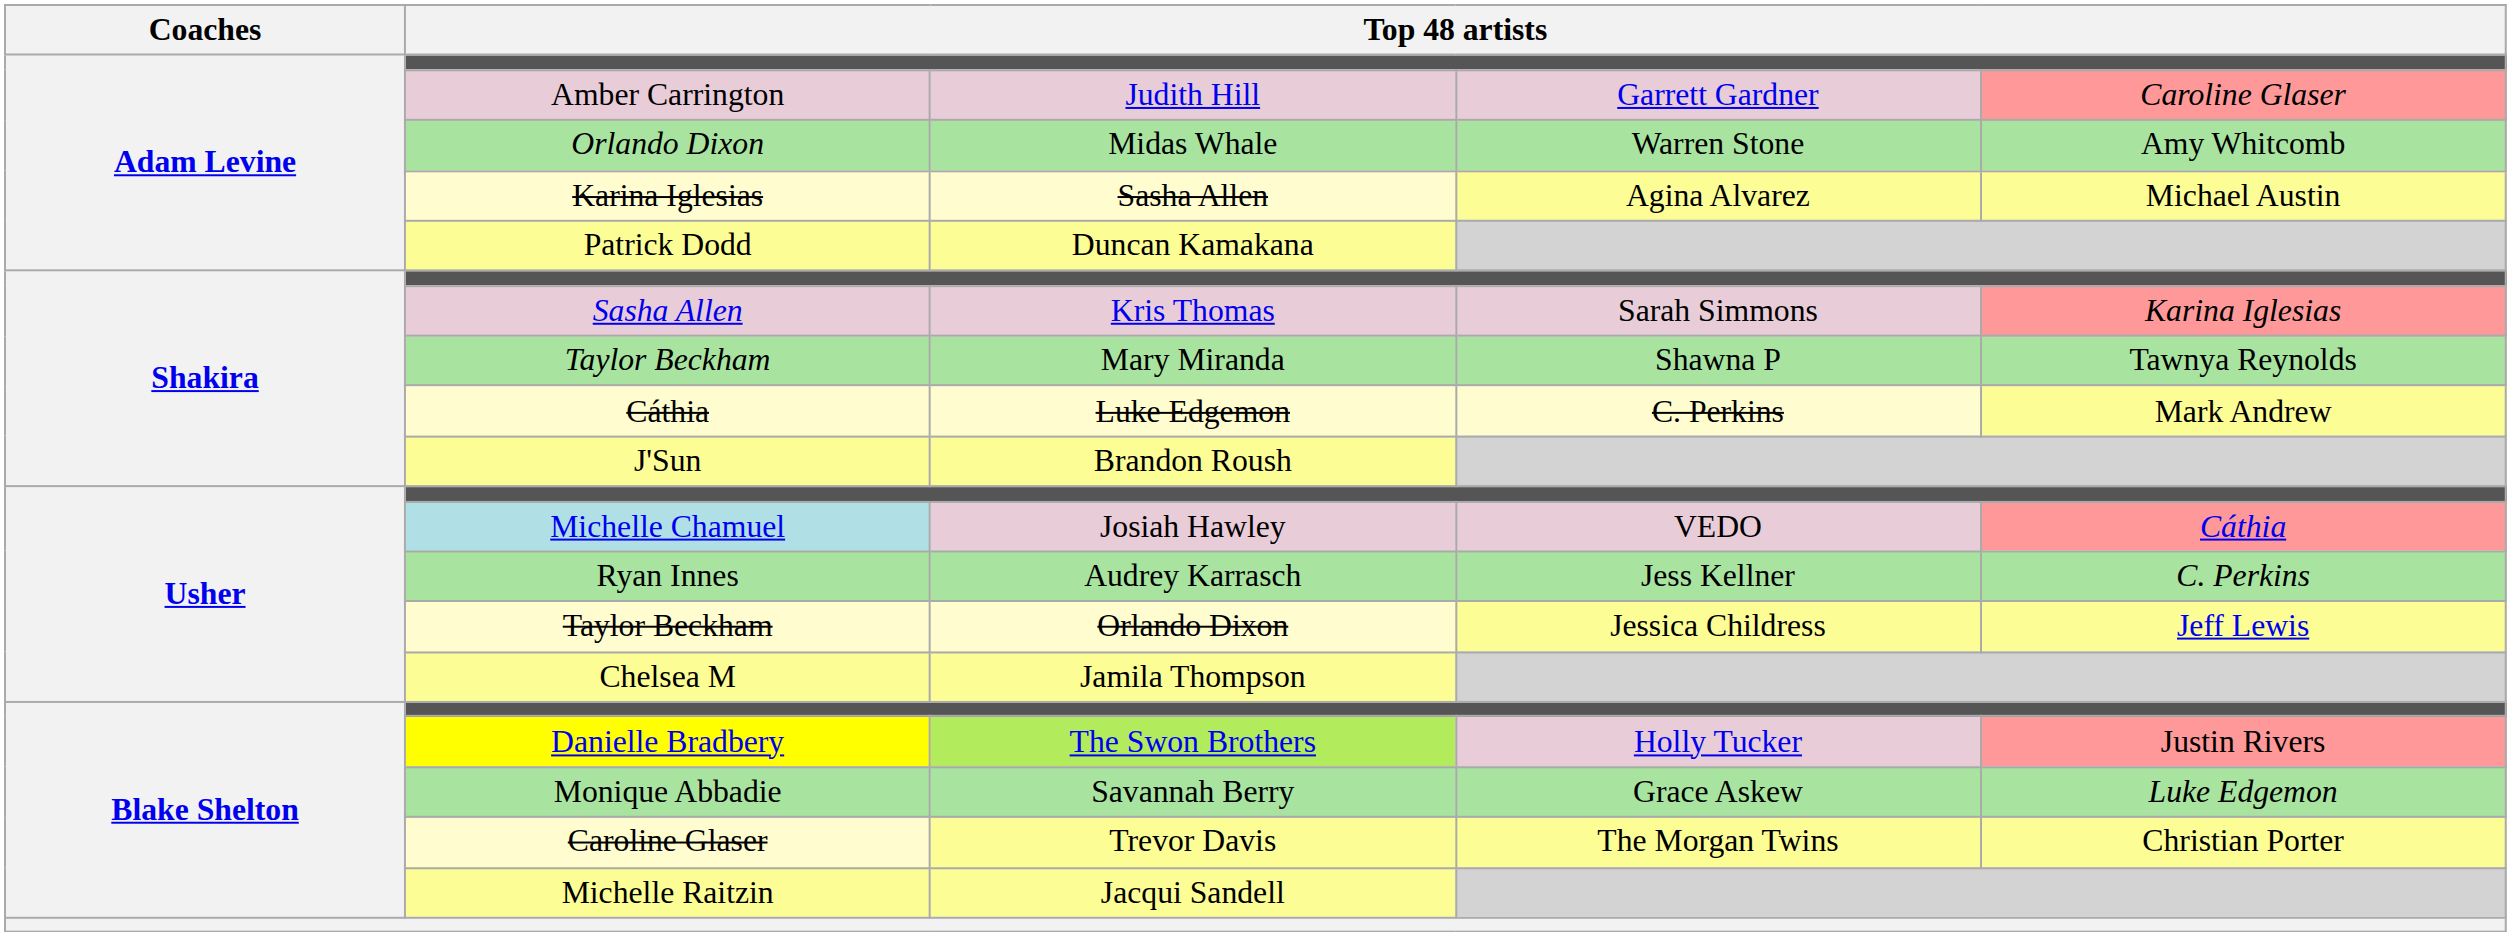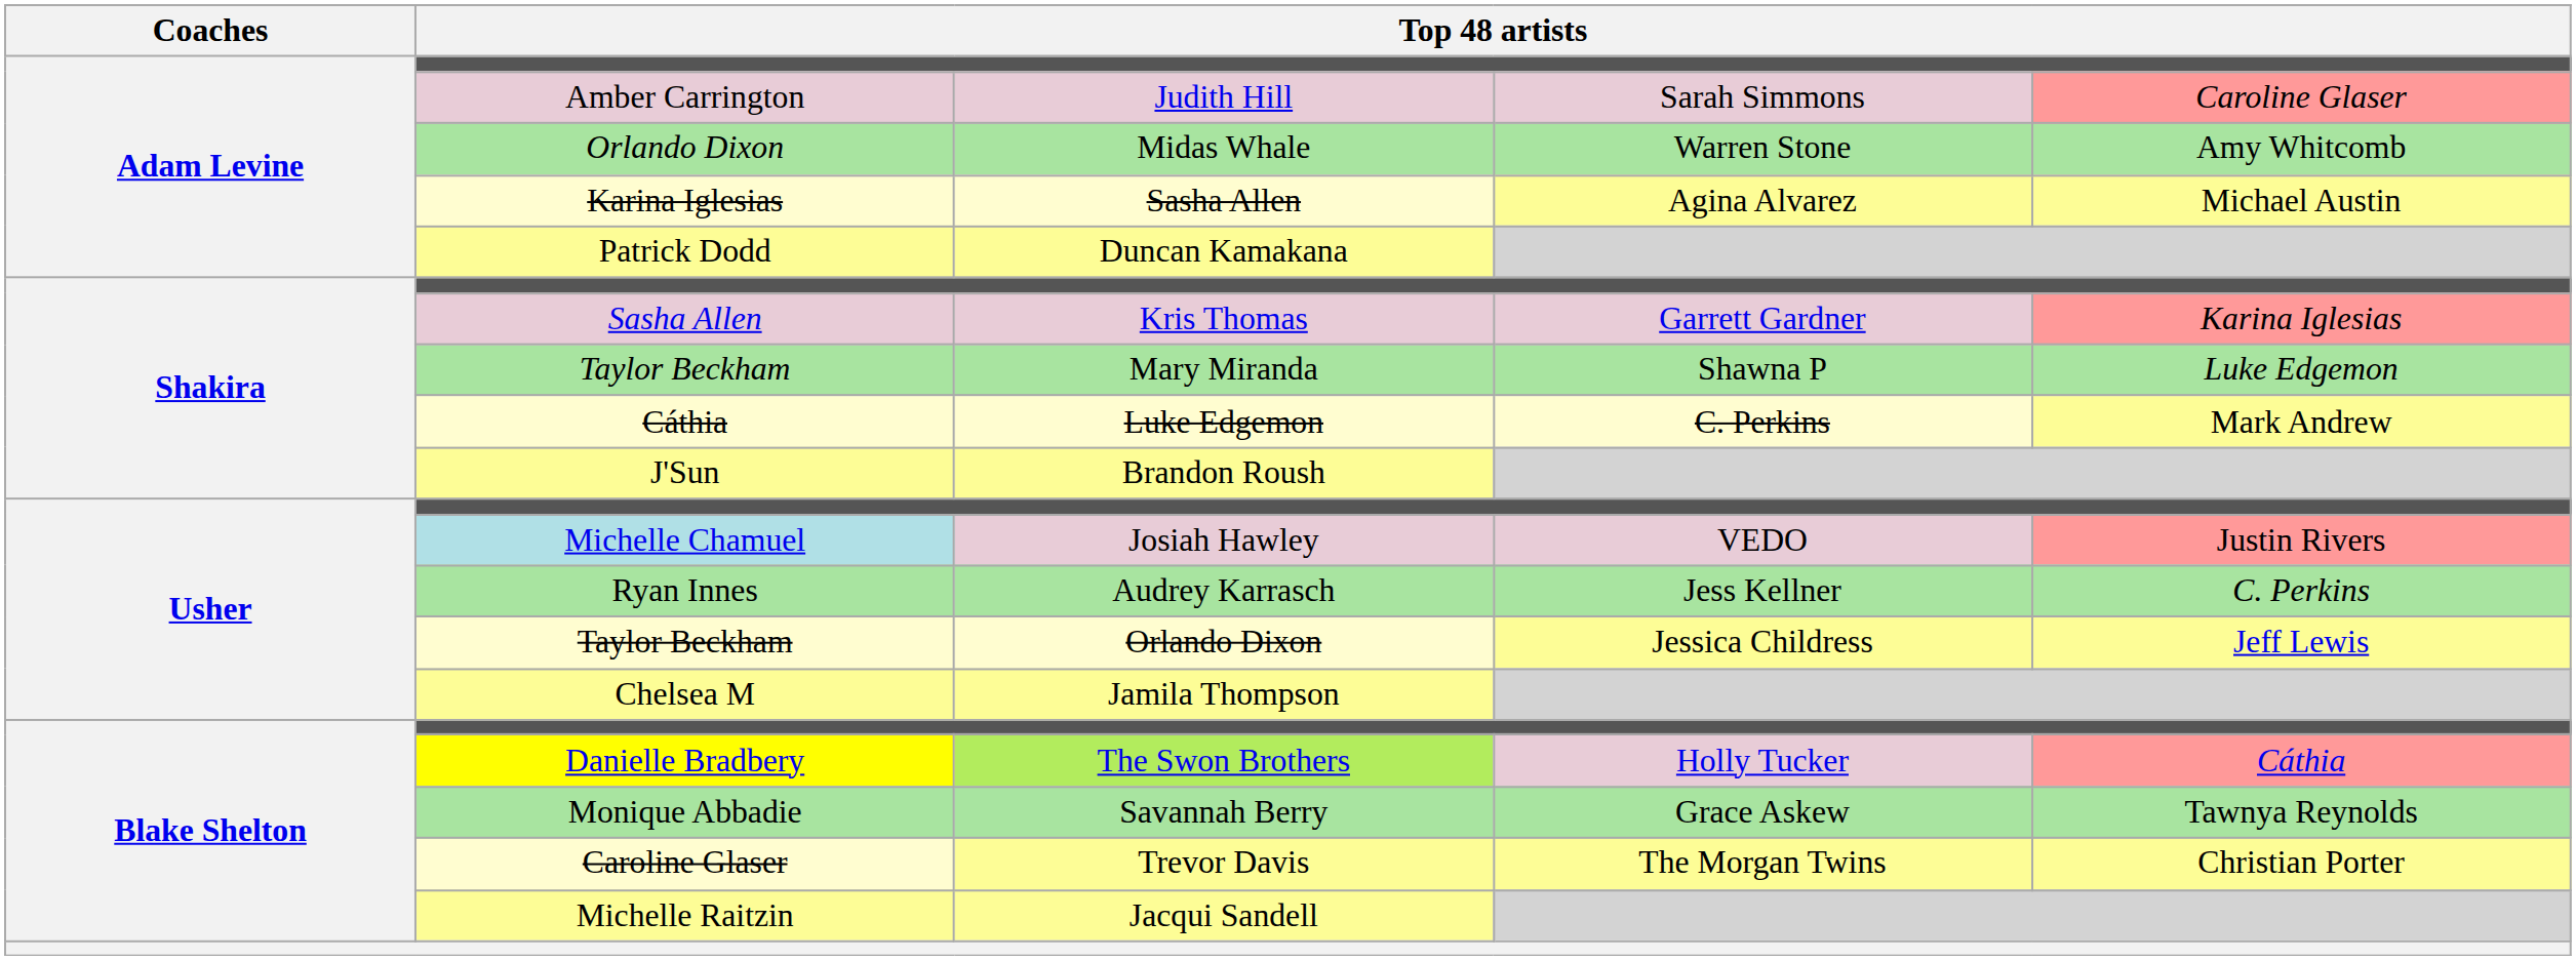 <table class="wikitable" style="text-align:center; width:100%;">
 <tr>
 <th scope="col" style="width:16%;">Coaches</th>
 <th colspan="6" style="width:84%;">Top 48 artists</th>
 </tr>
 <tr>
 <th rowspan="5"><a href='#'>Adam Levine</a></th>
 <td colspan="4" style="background:#555;"></td>
 </tr>
 <tr>
 <td style="width:21%; background:#E8CCD7;">Amber Carrington</td>
 <td style="width:21%; background:#e8ccd7;"><a href='#'>Judith Hill</a></td>
-<td style="background:#E8CCD7;"><a href='#'>Garrett Gardner</a></td>
+<td style="width:21%; background:#e8ccd7;">Sarah Simmons</td>
 <td style="width:21%; background:#f99;"><em>Caroline Glaser</em></td>
 </tr>
 <tr>
 <td style="background:#A8E4A0;"><em>Orlando Dixon</em></td>
 <td style="background:#A8E4A0;">Midas Whale</td>
 <td style="width:17%; background:#A8E4A0;">Warren Stone</td>
 <td style="background:#A8E4A0;">Amy Whitcomb</td>
 </tr>
 <tr>
 <td style="background:#FFFDD0;"><s>Karina Iglesias</s></td>
 <td style="background:#FFFDD0;"><s>Sasha Allen</s></td>
 <td style="background:#FDFD96;">Agina Alvarez</td>
 <td style="background:#FDFD96;">Michael Austin</td>
 </tr>
 <tr>
 <td style="background:#FDFD96;">Patrick Dodd</td>
 <td style="background:#FDFD96;">Duncan Kamakana</td>
 <td style="background:lightgrey;" colspan="2"></td>
 </tr>
 <tr>
 <th rowspan="5"><a href='#'>Shakira</a></th>
 <td colspan="4" style="background:#555;"></td>
 </tr>
 <tr>
 <td style="background:#E8CCD7;"><em><a href='#'>Sasha Allen</a></em></td>
 <td style="background:#E8CCD7;"><a href='#'>Kris Thomas</a></td>
-<td style="width:21%; background:#e8ccd7;">Sarah Simmons</td>
+<td style="background:#E8CCD7;"><a href='#'>Garrett Gardner</a></td>
 <td style="background:#f99;"><em>Karina Iglesias</em></td>
 </tr>
 <tr>
 <td style="background:#A8E4A0;"><em>Taylor Beckham</em></td>
 <td style="background:#A8E4A0;">Mary Miranda</td>
 <td style="background:#A8E4A0;">Shawna P</td>
-<td style="background:#A8E4A0;">Tawnya Reynolds</td>
+<td style="background:#A8E4A0;"><em>Luke Edgemon</em></td>
 </tr>
 <tr>
 <td style="background:#FFFDD0;"><s>Cáthia</s></td>
 <td style="background:#FFFDD0;"><s>Luke Edgemon</s></td>
 <td style="background:#FFFDD0;"><s>C. Perkins</s></td>
 <td style="background:#FDFD96;">Mark Andrew</td>
 </tr>
 <tr>
 <td style="background:#FDFD96;">J'Sun</td>
 <td style="background:#FDFD96;">Brandon Roush</td>
 <td style="background:lightgrey;" colspan="2"></td>
 </tr>
 <tr>
 <th rowspan="5"><a href='#'>Usher</a></th>
 <td colspan="4" style="background:#555;"></td>
 </tr>
 <tr>
 <td style="background:#B0E0E6;"><a href='#'>Michelle Chamuel</a></td>
 <td style="background:#E8CCD7;">Josiah Hawley</td>
 <td style="background:#E8CCD7;">VEDO</td>
-<td style="background:#f99;"><em><a href='#'>Cáthia</a></em></td>
+<td style="background:#f99;">Justin Rivers</td>
 </tr>
 <tr>
 <td style="background:#A8E4A0;">Ryan Innes</td>
 <td style="background:#A8E4A0;">Audrey Karrasch</td>
 <td style="background:#A8E4A0;">Jess Kellner</td>
 <td style="background:#A8E4A0;"><em>C. Perkins</em></td>
 </tr>
 <tr>
 <td style="background:#FFFDD0;"><s>Taylor Beckham</s></td>
 <td style="background:#FFFDD0;"><s>Orlando Dixon</s></td>
 <td style="background:#FDFD96;">Jessica Childress</td>
 <td style="background:#FDFD96;"><a href='#'>Jeff Lewis</a></td>
 </tr>
 <tr>
 <td style="background:#FDFD96;">Chelsea M</td>
 <td style="background:#FDFD96;">Jamila Thompson</td>
 <td style="background:lightgrey;" colspan="2"></td>
 </tr>
 <tr>
 <th rowspan="5"><a href='#'>Blake Shelton</a></th>
 <td colspan="4" style="background:#555;"></td>
 </tr>
 <tr>
 <td style="background:yellow;"><a href='#'>Danielle Bradbery</a></td>
 <td style="background:#B2EC5D;"><a href='#'>The Swon Brothers</a></td>
 <td style="background:#E8CCD7;"><a href='#'>Holly Tucker</a></td>
-<td style="background:#f99;">Justin Rivers</td>
+<td style="background:#f99;"><em><a href='#'>Cáthia</a></em></td>
 </tr>
 <tr>
 <td style="background:#A8E4A0;">Monique Abbadie</td>
 <td style="background:#A8E4A0;">Savannah Berry</td>
 <td style="background:#A8E4A0;">Grace Askew</td>
-<td style="background:#A8E4A0;"><em>Luke Edgemon</em></td>
+<td style="background:#A8E4A0;">Tawnya Reynolds</td>
 </tr>
 <tr>
 <td style="background:#FFFDD0;"><s>Caroline Glaser</s></td>
 <td style="background:#FDFD96;">Trevor Davis</td>
 <td style="background:#FDFD96;">The Morgan Twins</td>
 <td style="background:#FDFD96;">Christian Porter</td>
 </tr>
 <tr>
 <td style="background:#FDFD96;">Michelle Raitzin</td>
 <td style="background:#FDFD96;">Jacqui Sandell</td>
 <td style="background:lightgrey;" colspan="2"></td>
 </tr>
 <tr>
 <th style="font-size:90%; line-height:12px;" colspan="5"><small></small></th>
 </tr>
 </table>
